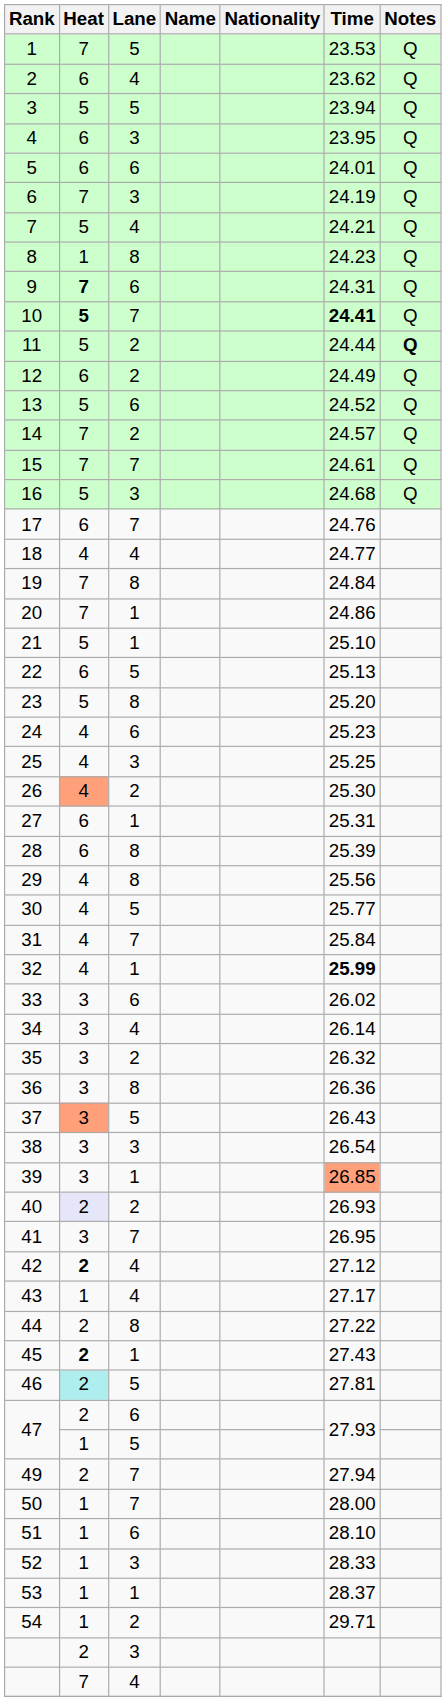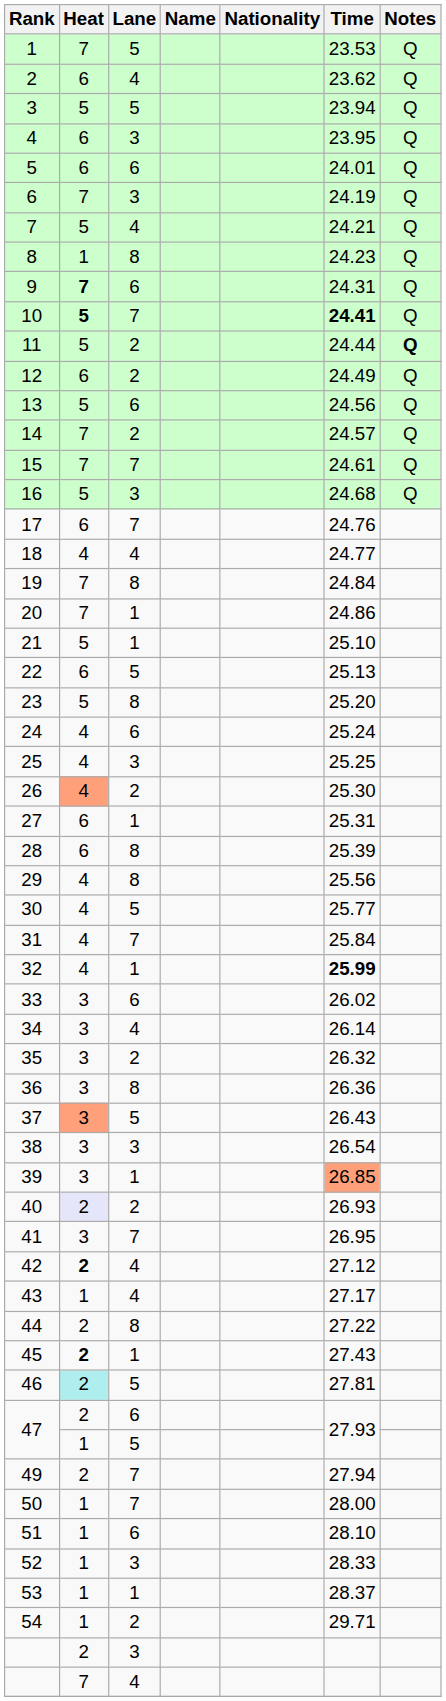 <table class="wikitable sortable" style="text-align:center">
 <tr>
 <th>Rank</th>
 <th>Heat</th>
 <th>Lane</th>
 <th>Name</th>
 <th>Nationality</th>
 <th>Time</th>
 <th>Notes</th>
 </tr>
 <tr bgcolor=ccffcc>
 <td>1</td>
 <td>7</td>
 <td>5</td>
 <td align=left></td>
 <td align=left></td>
 <td>23.53</td>
 <td>Q</td>
 </tr>
 <tr bgcolor=ccffcc>
 <td>2</td>
 <td>6</td>
 <td>4</td>
 <td align=left></td>
 <td align=left></td>
 <td>23.62</td>
 <td>Q</td>
 </tr>
 <tr bgcolor=ccffcc>
 <td>3</td>
 <td>5</td>
 <td>5</td>
 <td align=left></td>
 <td align=left></td>
 <td>23.94</td>
 <td>Q</td>
 </tr>
 <tr bgcolor=ccffcc>
 <td>4</td>
 <td>6</td>
 <td>3</td>
 <td align=left></td>
 <td align=left></td>
 <td>23.95</td>
 <td>Q</td>
 </tr>
 <tr bgcolor=ccffcc>
 <td>5</td>
 <td>6</td>
 <td>6</td>
 <td align=left></td>
 <td align=left></td>
 <td>24.01</td>
 <td>Q</td>
 </tr>
 <tr bgcolor=ccffcc>
 <td>6</td>
 <td>7</td>
 <td>3</td>
 <td align=left></td>
 <td align=left></td>
 <td>24.19</td>
 <td>Q</td>
 </tr>
 <tr bgcolor=ccffcc>
 <td>7</td>
 <td>5</td>
 <td>4</td>
 <td align=left></td>
 <td align=left></td>
 <td>24.21</td>
 <td>Q</td>
 </tr>
 <tr bgcolor=ccffcc>
 <td>8</td>
 <td>1</td>
 <td>8</td>
 <td align=left></td>
 <td align=left></td>
 <td>24.23</td>
 <td>Q</td>
 </tr>
 <tr bgcolor=ccffcc>
 <td>9</td>
 <td><strong>7</strong></td>
 <td>6</td>
 <td align=left></td>
 <td align=left></td>
 <td>24.31</td>
 <td>Q</td>
 </tr>
 <tr bgcolor=ccffcc>
 <td>10</td>
 <td><strong>5</strong></td>
 <td>7</td>
 <td align=left></td>
 <td align=left></td>
 <td><strong>24.41</strong></td>
 <td>Q</td>
 </tr>
 <tr bgcolor=ccffcc>
 <td>11</td>
 <td>5</td>
 <td>2</td>
 <td align=left></td>
 <td align=left></td>
 <td>24.44</td>
 <td><strong>Q</strong></td>
 </tr>
 <tr bgcolor=ccffcc>
 <td>12</td>
 <td>6</td>
 <td>2</td>
 <td align=left></td>
 <td align=left></td>
 <td>24.49</td>
 <td>Q</td>
 </tr>
 <tr bgcolor=ccffcc>
 <td>13</td>
 <td>5</td>
 <td>6</td>
 <td align=left></td>
 <td align=left></td>
-<td>24.52</td>
+<td>24.56</td>
 <td>Q</td>
 </tr>
 <tr bgcolor=ccffcc>
 <td>14</td>
 <td>7</td>
 <td>2</td>
 <td align=left></td>
 <td align=left></td>
 <td>24.57</td>
 <td>Q</td>
 </tr>
 <tr bgcolor=ccffcc>
 <td>15</td>
 <td>7</td>
 <td>7</td>
 <td align=left></td>
 <td align=left></td>
 <td>24.61</td>
 <td>Q</td>
 </tr>
 <tr bgcolor=ccffcc>
 <td>16</td>
 <td>5</td>
 <td>3</td>
 <td align=left></td>
 <td align=left></td>
 <td>24.68</td>
 <td>Q</td>
 </tr>
 <tr>
 <td>17</td>
 <td>6</td>
 <td>7</td>
 <td align=left></td>
 <td align=left></td>
 <td>24.76</td>
 <td></td>
 </tr>
 <tr>
 <td>18</td>
 <td>4</td>
 <td>4</td>
 <td align=left></td>
 <td align=left></td>
 <td>24.77</td>
 <td></td>
 </tr>
 <tr>
 <td>19</td>
 <td>7</td>
 <td>8</td>
 <td align=left></td>
 <td align=left></td>
 <td>24.84</td>
 <td></td>
 </tr>
 <tr>
 <td>20</td>
 <td>7</td>
 <td>1</td>
 <td align=left></td>
 <td align=left></td>
 <td>24.86</td>
 <td></td>
 </tr>
 <tr>
 <td>21</td>
 <td>5</td>
 <td>1</td>
 <td align=left></td>
 <td align=left></td>
 <td>25.10</td>
 <td></td>
 </tr>
 <tr>
 <td>22</td>
 <td>6</td>
 <td>5</td>
 <td align=left></td>
 <td align=left></td>
 <td>25.13</td>
 <td></td>
 </tr>
 <tr>
 <td>23</td>
 <td>5</td>
 <td>8</td>
 <td align=left></td>
 <td align=left></td>
 <td>25.20</td>
 <td></td>
 </tr>
 <tr>
 <td>24</td>
 <td>4</td>
 <td>6</td>
 <td align=left></td>
 <td align=left></td>
-<td>25.23</td>
+<td>25.24</td>
 <td></td>
 </tr>
 <tr>
 <td>25</td>
 <td>4</td>
 <td>3</td>
 <td align=left></td>
 <td align=left></td>
 <td>25.25</td>
 <td></td>
 </tr>
 <tr>
 <td>26</td>
 <td style="background: lightsalmon;">4</td>
 <td>2</td>
 <td align=left></td>
 <td align=left></td>
 <td>25.30</td>
 <td></td>
 </tr>
 <tr>
 <td>27</td>
 <td>6</td>
 <td>1</td>
 <td align=left></td>
 <td align=left></td>
 <td>25.31</td>
 <td></td>
 </tr>
 <tr>
 <td>28</td>
 <td>6</td>
 <td>8</td>
 <td align=left></td>
 <td align=left></td>
 <td>25.39</td>
 <td></td>
 </tr>
 <tr>
 <td>29</td>
 <td>4</td>
 <td>8</td>
 <td align=left></td>
 <td align=left></td>
 <td>25.56</td>
 <td></td>
 </tr>
 <tr>
 <td>30</td>
 <td>4</td>
 <td>5</td>
 <td align=left></td>
 <td align=left></td>
 <td>25.77</td>
 <td></td>
 </tr>
 <tr>
 <td>31</td>
 <td>4</td>
 <td>7</td>
 <td align=left></td>
 <td align=left></td>
 <td>25.84</td>
 <td></td>
 </tr>
 <tr>
 <td>32</td>
 <td>4</td>
 <td>1</td>
 <td align=left></td>
 <td align=left></td>
 <td><strong>25.99</strong></td>
 <td></td>
 </tr>
 <tr>
 <td>33</td>
 <td>3</td>
 <td>6</td>
 <td align=left></td>
 <td align=left></td>
 <td>26.02</td>
 <td></td>
 </tr>
 <tr>
 <td>34</td>
 <td>3</td>
 <td>4</td>
 <td align=left></td>
 <td align=left></td>
 <td>26.14</td>
 <td></td>
 </tr>
 <tr>
 <td>35</td>
 <td>3</td>
 <td>2</td>
 <td align=left></td>
 <td align=left></td>
 <td>26.32</td>
 <td></td>
 </tr>
 <tr>
 <td>36</td>
 <td>3</td>
 <td>8</td>
 <td align=left></td>
 <td align=left></td>
 <td>26.36</td>
 <td></td>
 </tr>
 <tr>
 <td>37</td>
 <td style="background: lightsalmon;">3</td>
 <td>5</td>
 <td align=left></td>
 <td align=left></td>
 <td>26.43</td>
 <td></td>
 </tr>
 <tr>
 <td>38</td>
 <td>3</td>
 <td>3</td>
 <td align=left></td>
 <td align=left></td>
 <td>26.54</td>
 <td></td>
 </tr>
 <tr>
 <td>39</td>
 <td>3</td>
 <td>1</td>
 <td align=left></td>
 <td align=left></td>
 <td style="background: lightsalmon;">26.85</td>
 <td></td>
 </tr>
 <tr>
 <td>40</td>
 <td style="background: lavender;">2</td>
 <td>2</td>
 <td align=left></td>
 <td align=left></td>
 <td>26.93</td>
 <td></td>
 </tr>
 <tr>
 <td>41</td>
 <td>3</td>
 <td>7</td>
 <td align=left></td>
 <td align=left></td>
 <td>26.95</td>
 <td></td>
 </tr>
 <tr>
 <td>42</td>
 <td><strong>2</strong></td>
 <td>4</td>
 <td align=left></td>
 <td align=left></td>
 <td>27.12</td>
 <td></td>
 </tr>
 <tr>
 <td>43</td>
 <td>1</td>
 <td>4</td>
 <td align=left></td>
 <td align=left></td>
 <td>27.17</td>
 <td></td>
 </tr>
 <tr>
 <td>44</td>
 <td>2</td>
 <td>8</td>
 <td align=left></td>
 <td align=left></td>
 <td>27.22</td>
 <td></td>
 </tr>
 <tr>
 <td>45</td>
 <td><strong>2</strong></td>
 <td>1</td>
 <td align=left></td>
 <td align=left></td>
 <td>27.43</td>
 <td></td>
 </tr>
 <tr>
 <td>46</td>
 <td style="background: paleturquoise;">2</td>
 <td>5</td>
 <td align=left></td>
 <td align=left></td>
 <td>27.81</td>
 <td></td>
 </tr>
 <tr>
 <td rowspan="2">47</td>
 <td>2</td>
 <td>6</td>
 <td align=left></td>
 <td align=left></td>
 <td rowspan="2">27.93</td>
 <td></td>
 </tr>
 <tr>
 <td>1</td>
 <td>5</td>
 <td align=left></td>
 <td align=left></td>
 <td></td>
 </tr>
 <tr>
 <td>49</td>
 <td>2</td>
 <td>7</td>
 <td align=left></td>
 <td align=left></td>
 <td>27.94</td>
 <td></td>
 </tr>
 <tr>
 <td>50</td>
 <td>1</td>
 <td>7</td>
 <td align=left></td>
 <td align=left></td>
 <td>28.00</td>
 <td></td>
 </tr>
 <tr>
 <td>51</td>
 <td>1</td>
 <td>6</td>
 <td align=left></td>
 <td align=left></td>
 <td>28.10</td>
 <td></td>
 </tr>
 <tr>
 <td>52</td>
 <td>1</td>
 <td>3</td>
 <td align=left></td>
 <td align=left></td>
 <td>28.33</td>
 <td></td>
 </tr>
 <tr>
 <td>53</td>
 <td>1</td>
 <td>1</td>
 <td align=left></td>
 <td align=left></td>
 <td>28.37</td>
 <td></td>
 </tr>
 <tr>
 <td>54</td>
 <td>1</td>
 <td>2</td>
 <td align=left></td>
 <td align=left></td>
 <td>29.71</td>
 <td></td>
 </tr>
 <tr>
 <td></td>
 <td>2</td>
 <td>3</td>
 <td align=left></td>
 <td align=left></td>
 <td></td>
 <td></td>
 </tr>
 <tr>
 <td></td>
 <td>7</td>
 <td>4</td>
 <td align=left></td>
 <td align=left></td>
 <td></td>
 <td></td>
 </tr>
 <tr>
 </tr>
 </table>
